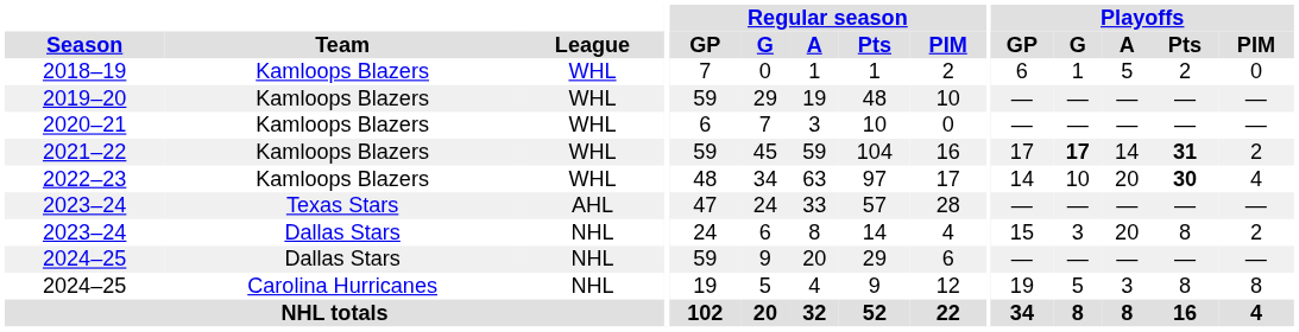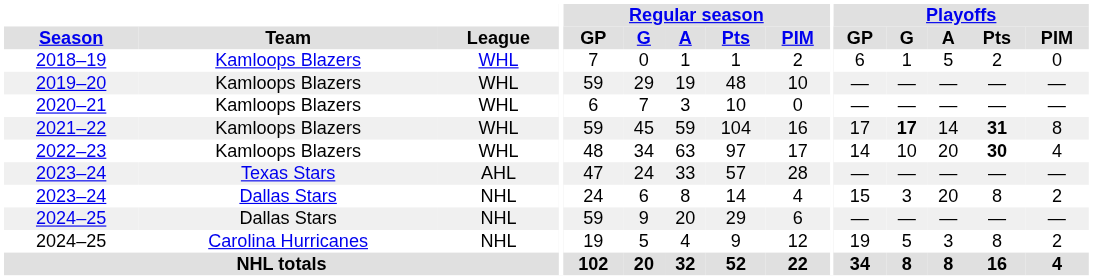 <table border="0" cellpadding="1" cellspacing="0" style="text-align:center; width:60em;">
 <tr bgcolor="#e0e0e0">
 <th colspan="3" bgcolor="#ffffff"></th>
 <th rowspan="100" bgcolor="#ffffff"></th>
 <th colspan="5"><a href='#'>Regular season</a></th>
 <th rowspan="100" bgcolor="#ffffff"></th>
 <th colspan="5"><a href='#'>Playoffs</a></th>
 </tr>
 <tr bgcolor="#e0e0e0">
 <th><a href='#'>Season</a></th>
 <th>Team</th>
 <th>League</th>
 <th>GP</th>
 <th><a href='#'>G</a></th>
 <th><a href='#'>A</a></th>
 <th><a href='#'>Pts</a></th>
 <th><a href='#'>PIM</a></th>
 <th>GP</th>
 <th>G</th>
 <th>A</th>
 <th>Pts</th>
 <th>PIM</th>
 </tr>
 <tr>
 <td><a href='#'>2018–19</a></td>
 <td><a href='#'>Kamloops Blazers</a></td>
 <td><a href='#'>WHL</a></td>
 <td>7</td>
 <td>0</td>
 <td>1</td>
 <td>1</td>
 <td>2</td>
 <td>6</td>
 <td>1</td>
 <td>5</td>
 <td>2</td>
 <td>0</td>
 </tr>
 <tr bgcolor="#f0f0f0">
 <td><a href='#'>2019–20</a></td>
 <td>Kamloops Blazers</td>
 <td>WHL</td>
 <td>59</td>
 <td>29</td>
 <td>19</td>
 <td>48</td>
 <td>10</td>
 <td>—</td>
 <td>—</td>
 <td>—</td>
 <td>—</td>
 <td>—</td>
 </tr>
 <tr>
 <td><a href='#'>2020–21</a></td>
 <td>Kamloops Blazers</td>
 <td>WHL</td>
 <td>6</td>
 <td>7</td>
 <td>3</td>
 <td>10</td>
 <td>0</td>
 <td>—</td>
 <td>—</td>
 <td>—</td>
 <td>—</td>
 <td>—</td>
 </tr>
 <tr bgcolor="#f0f0f0">
 <td><a href='#'>2021–22</a></td>
 <td>Kamloops Blazers</td>
 <td>WHL</td>
 <td>59</td>
 <td>45</td>
 <td>59</td>
 <td>104</td>
 <td>16</td>
 <td>17</td>
 <td><strong>17</strong></td>
 <td>14</td>
 <td><strong>31</strong></td>
-<td>2</td>
+<td>8</td>
 </tr>
 <tr>
 <td><a href='#'>2022–23</a></td>
 <td>Kamloops Blazers</td>
 <td>WHL</td>
 <td>48</td>
 <td>34</td>
 <td>63</td>
 <td>97</td>
 <td>17</td>
 <td>14</td>
 <td>10</td>
 <td>20</td>
 <td><strong>30</strong></td>
 <td>4</td>
 </tr>
 <tr bgcolor="#f0f0f0">
 <td><a href='#'>2023–24</a></td>
 <td><a href='#'>Texas Stars</a></td>
 <td>AHL</td>
 <td>47</td>
 <td>24</td>
 <td>33</td>
 <td>57</td>
 <td>28</td>
 <td>—</td>
 <td>—</td>
 <td>—</td>
 <td>—</td>
 <td>—</td>
 </tr>
 <tr>
 <td><a href='#'>2023–24</a></td>
 <td><a href='#'>Dallas Stars</a></td>
 <td>NHL</td>
 <td>24</td>
 <td>6</td>
 <td>8</td>
 <td>14</td>
 <td>4</td>
 <td>15</td>
 <td>3</td>
 <td>20</td>
 <td>8</td>
 <td>2</td>
 </tr>
 <tr bgcolor="#f0f0f0">
 <td><a href='#'>2024–25</a></td>
 <td>Dallas Stars</td>
 <td>NHL</td>
 <td>59</td>
 <td>9</td>
 <td>20</td>
 <td>29</td>
 <td>6</td>
 <td>—</td>
 <td>—</td>
 <td>—</td>
 <td>—</td>
 <td>—</td>
 </tr>
 <tr>
 <td>2024–25</td>
 <td><a href='#'>Carolina Hurricanes</a></td>
 <td>NHL</td>
 <td>19</td>
 <td>5</td>
 <td>4</td>
 <td>9</td>
 <td>12</td>
 <td>19</td>
 <td>5</td>
 <td>3</td>
 <td>8</td>
-<td>8</td>
+<td>2</td>
 </tr>
 <tr bgcolor="#e0e0e0">
 <th colspan="3">NHL totals</th>
 <th>102</th>
 <th>20</th>
 <th>32</th>
 <th>52</th>
 <th>22</th>
 <th>34</th>
 <th>8</th>
 <th>8</th>
 <th>16</th>
 <th>4</th>
 </tr>
 </table>
